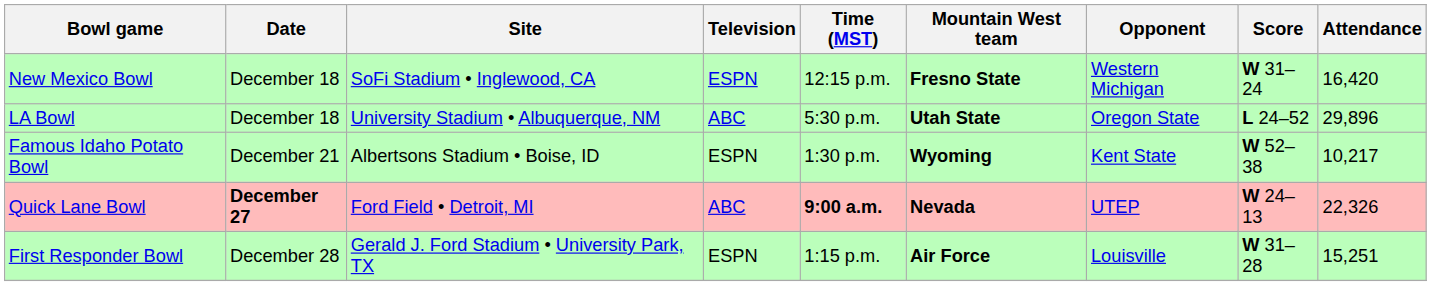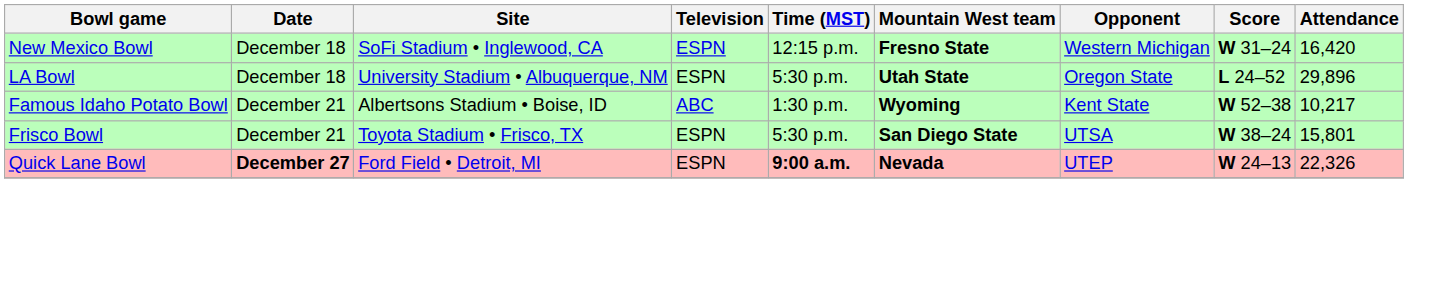 <table class="wikitable">
 <tr>
 <th>Bowl game</th>
 <th>Date</th>
 <th>Site</th>
 <th>Television</th>
 <th>Time (<a href='#'>MST</a>)</th>
 <th>Mountain West team</th>
 <th>Opponent</th>
 <th>Score</th>
 <th>Attendance</th>
 </tr>
 <tr style="background:#bfb;">
 <td><a href='#'>New Mexico Bowl</a></td>
 <td>December 18</td>
 <td><a href='#'>SoFi Stadium</a> • <a href='#'>Inglewood, CA</a></td>
 <td><a href='#'>ESPN</a></td>
 <td>12:15 p.m.</td>
 <td><strong>Fresno State</strong></td>
 <td><a href='#'>Western Michigan</a></td>
 <td><strong>W</strong> 31–24</td>
 <td>16,420</td>
 </tr>
 <tr style="background:#bfb;">
 <td><a href='#'>LA Bowl</a></td>
 <td>December 18</td>
 <td><a href='#'>University Stadium</a> • <a href='#'>Albuquerque, NM</a></td>
-<td><a href='#'>ABC</a></td>
+<td>ESPN</td>
 <td>5:30 p.m.</td>
 <td><strong>Utah State</strong></td>
 <td><a href='#'>Oregon State</a></td>
 <td><strong>L</strong> 24–52</td>
 <td>29,896</td>
 </tr>
 <tr style="background:#bfb;">
 <td><a href='#'>Famous Idaho Potato Bowl</a></td>
 <td>December 21</td>
 <td>Albertsons Stadium • Boise, ID</td>
-<td>ESPN</td>
+<td><a href='#'>ABC</a></td>
 <td>1:30 p.m.</td>
 <td><strong>Wyoming</strong></td>
 <td><a href='#'>Kent State</a></td>
 <td><strong>W</strong> 52–38</td>
 <td>10,217</td>
 </tr>
+<tr style="background:#bfb;">
+<td><a href='#'>Frisco Bowl</a></td>
+<td>December 21</td>
+<td><a href='#'>Toyota Stadium</a> • <a href='#'>Frisco, TX</a></td>
+<td>ESPN</td>
+<td>5:30 p.m.</td>
+<td><strong>San Diego State</strong></td>
+<td><a href='#'>UTSA</a></td>
+<td><strong>W</strong> 38–24</td>
+<td>15,801</td>
+</tr>
 <tr style="background:#fbb;">
 <td><a href='#'>Quick Lane Bowl</a></td>
 <td><strong>December 27</strong></td>
 <td><a href='#'>Ford Field</a> • <a href='#'>Detroit, MI</a></td>
-<td><a href='#'>ABC</a></td>
+<td>ESPN</td>
 <td><strong>9:00 a.m.</strong></td>
 <td><strong>Nevada</strong></td>
 <td><a href='#'>UTEP</a></td>
 <td><strong>W</strong> 24–13</td>
 <td>22,326</td>
 </tr>
-<tr style="background:#bfb;">
-<td><a href='#'>First Responder Bowl</a></td>
-<td>December 28</td>
-<td><a href='#'>Gerald J. Ford Stadium</a> • <a href='#'>University Park, TX</a></td>
-<td>ESPN</td>
-<td>1:15 p.m.</td>
-<td><strong>Air Force</strong></td>
-<td><a href='#'>Louisville</a></td>
-<td><strong>W</strong> 31–28</td>
-<td>15,251</td>
-</tr>
 <tr>
 </tr>
 </table>
